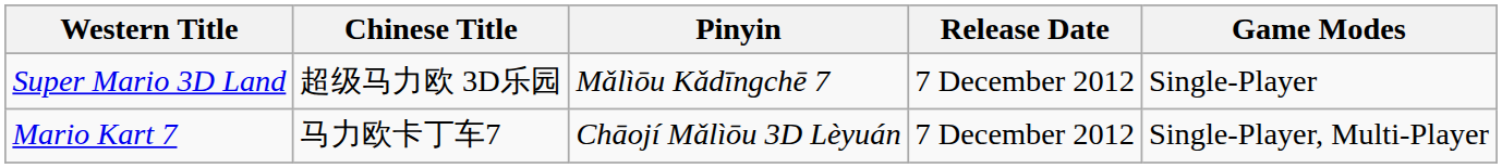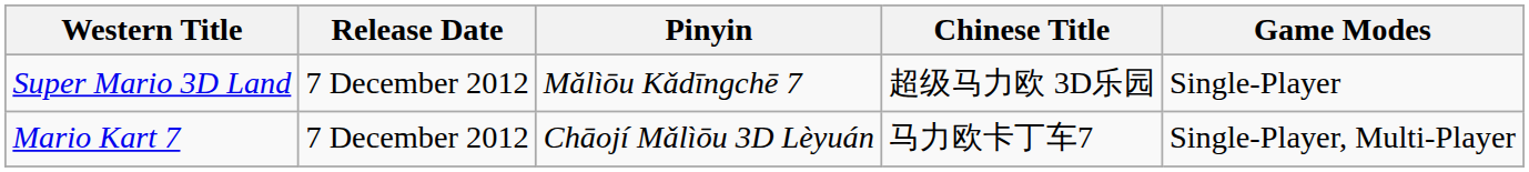 <table class="wikitable">
 <tr>
 <th>Western Title</th>
+<th>Release Date</th>
+<th>Pinyin</th>
 <th>Chinese Title</th>
-<th>Pinyin</th>
-<th>Release Date</th>
 <th>Game Modes</th>
 </tr>
 <tr>
 <td><em><a href='#'>Super Mario 3D Land</a></em></td>
+<td>7 December 2012</td>
+<td><em>Mǎlìōu Kǎdīngchē 7</em></td>
 <td>超级马力欧 3D乐园</td>
-<td><em>Mǎlìōu Kǎdīngchē 7</em></td>
-<td>7 December 2012</td>
 <td>Single-Player</td>
 </tr>
 <tr>
 <td><em><a href='#'>Mario Kart 7</a></em></td>
+<td>7 December 2012</td>
+<td><em>Chāojí Mǎlìōu 3D Lèyuán</em></td>
 <td>马力欧卡丁车7</td>
-<td><em>Chāojí Mǎlìōu 3D Lèyuán</em></td>
-<td>7 December 2012</td>
 <td>Single-Player, Multi-Player</td>
 </tr>
 </table>
